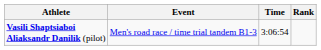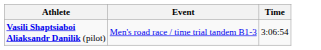 <table class=wikitable style="font-size:90%">
 <tr>
 <th>Athlete</th>
 <th>Event</th>
 <th>Time</th>
-<th>Rank</th>
 </tr>
 <tr>
 <td><strong><a href='#'>Vasili Shaptsiaboi</a></strong><br> <strong><a href='#'>Aliaksandr Danilik</a></strong> (pilot)</td>
 <td><a href='#'>Men's road race / time trial tandem B1-3</a></td>
 <td style="text-align:center;">3:06:54</td>
-<td style="text-align:center;"></td>
 </tr>
 </table>
